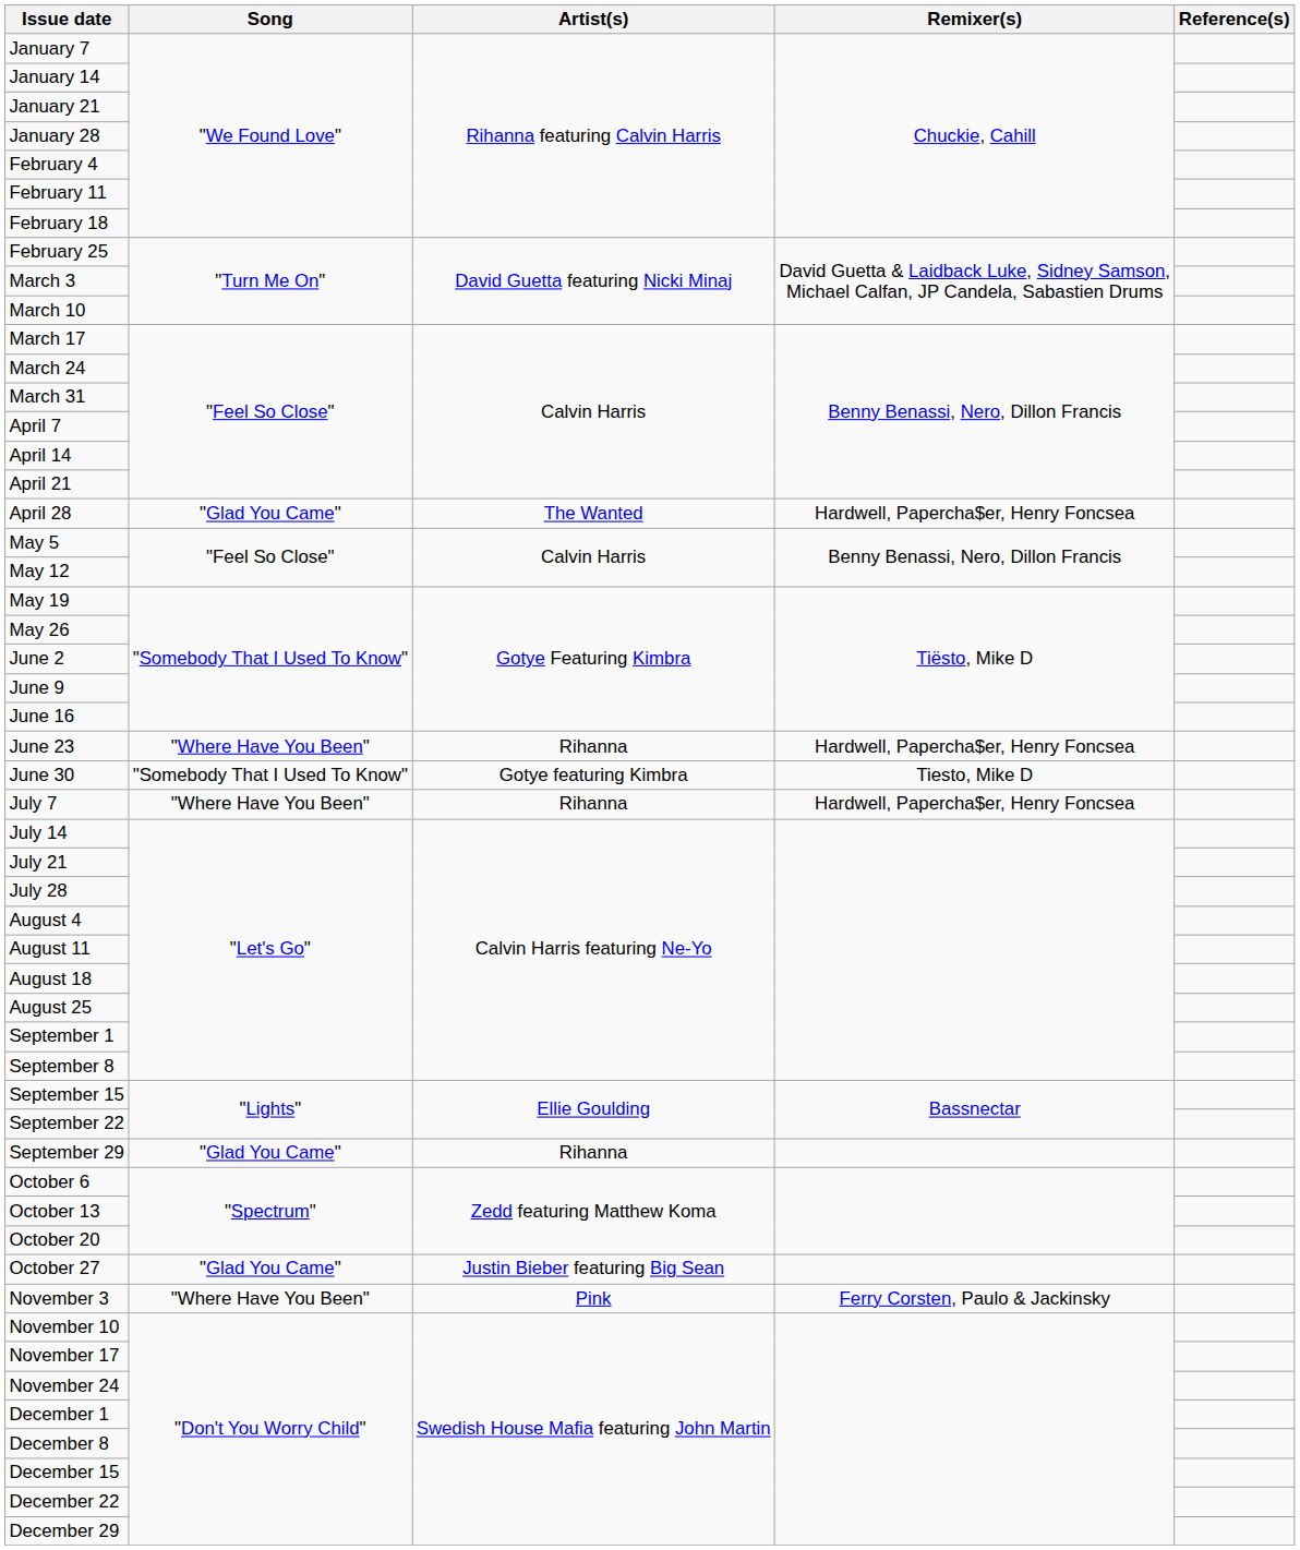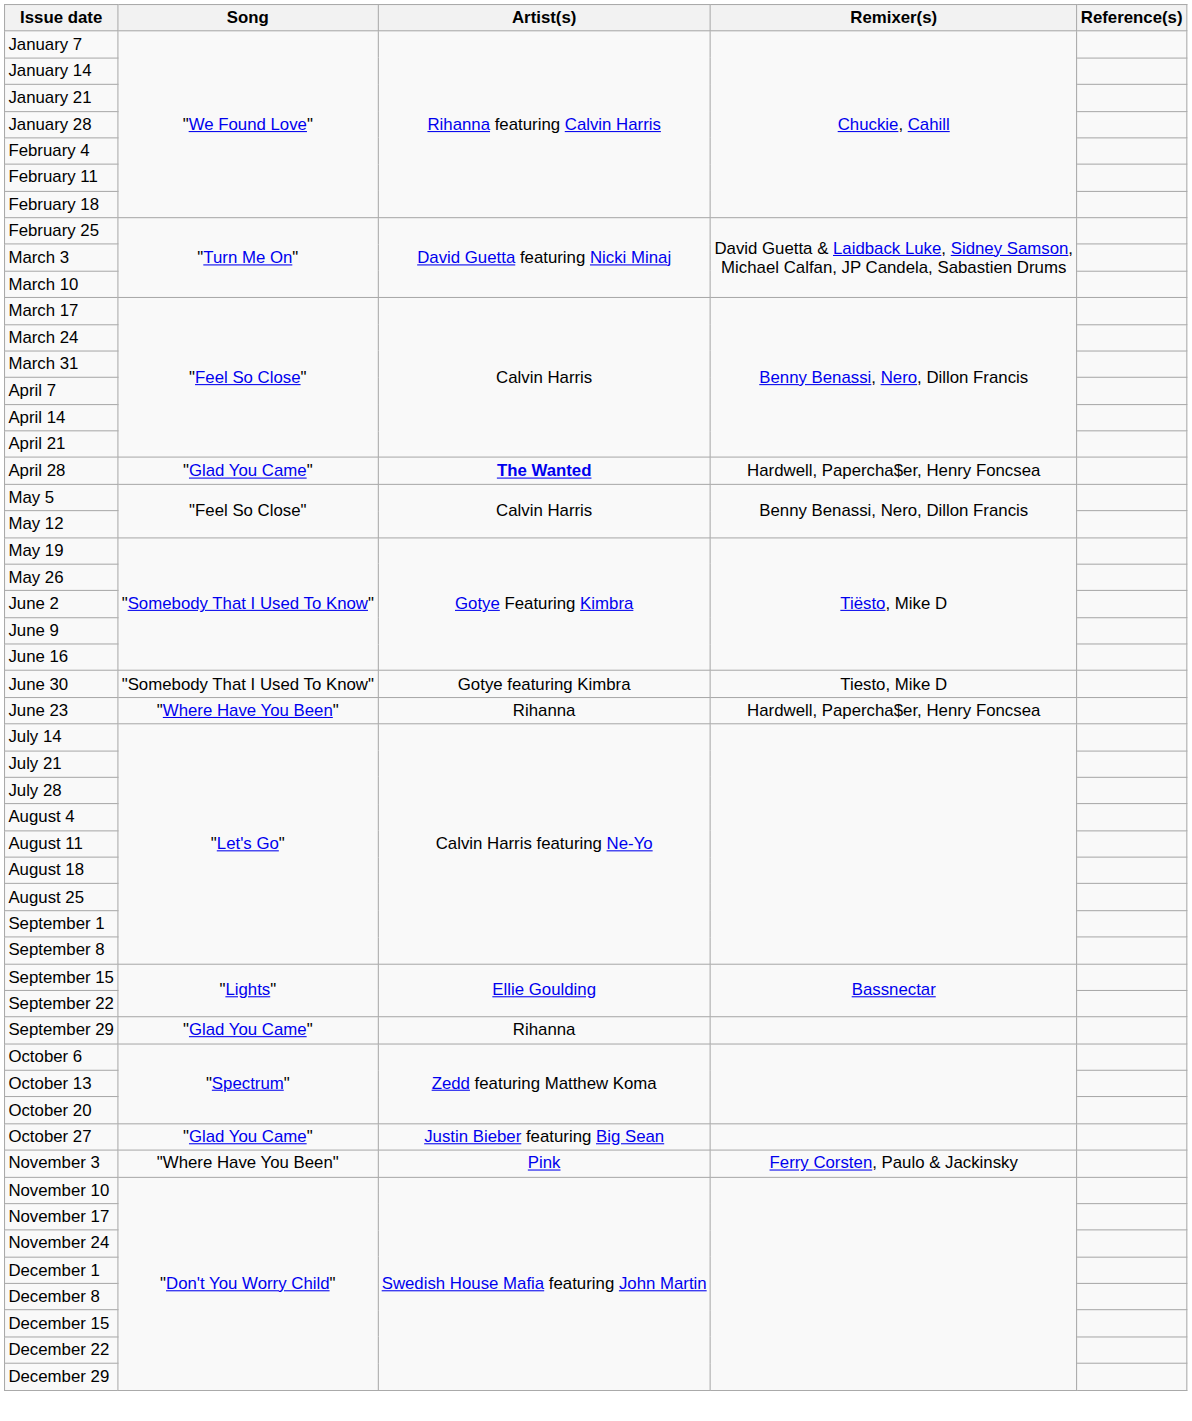 <table class="wikitable">
 <tr>
 <th style="text-align: center;">Issue date</th>
 <th style="text-align: center;">Song</th>
 <th style="text-align: center;">Artist(s)</th>
 <th style="text-align: center;">Remixer(s)</th>
 <th style="text-align: center;">Reference(s)</th>
 </tr>
 <tr>
 <td>January 7</td>
 <td style="text-align: center;" rowspan="7">"<a href='#'>We Found Love</a>"</td>
 <td style="text-align: center;" rowspan="7"><a href='#'>Rihanna</a> featuring <a href='#'>Calvin Harris</a></td>
 <td style="text-align: center;" rowspan="7"><a href='#'>Chuckie</a>, <a href='#'>Cahill</a></td>
 <td style="text-align: center;"></td>
 </tr>
 <tr>
 <td>January 14</td>
 <td style="text-align: center;"></td>
 </tr>
 <tr>
 <td>January 21</td>
 <td style="text-align: center;"></td>
 </tr>
 <tr>
 <td>January 28</td>
 <td style="text-align: center;"></td>
 </tr>
 <tr>
 <td>February 4</td>
 <td style="text-align: center;"></td>
 </tr>
 <tr>
 <td>February 11</td>
 <td style="text-align: center;"></td>
 </tr>
 <tr>
 <td>February 18</td>
 <td style="text-align: center;"></td>
 </tr>
 <tr>
 <td>February 25</td>
 <td style="text-align: center;" rowspan="3">"<a href='#'>Turn Me On</a>"</td>
 <td style="text-align: center;" rowspan="3"><a href='#'>David Guetta</a> featuring <a href='#'>Nicki Minaj</a></td>
 <td style="text-align: center;" rowspan="3">David Guetta & <a href='#'>Laidback Luke</a>, <a href='#'>Sidney Samson</a>, <br> Michael Calfan, JP Candela, Sabastien Drums</td>
 <td style="text-align: center;"></td>
 </tr>
 <tr>
 <td>March 3</td>
 <td style="text-align: center;"></td>
 </tr>
 <tr>
 <td>March 10</td>
 <td style="text-align: center;"></td>
 </tr>
 <tr>
 <td>March 17</td>
 <td style="text-align: center;" rowspan="6">"<a href='#'>Feel So Close</a>"</td>
 <td style="text-align: center;" rowspan="6">Calvin Harris</td>
 <td style="text-align: center;" rowspan="6"><a href='#'>Benny Benassi</a>, <a href='#'>Nero</a>, Dillon Francis</td>
 <td style="text-align: center;"></td>
 </tr>
 <tr>
 <td>March 24</td>
 <td style="text-align: center;"></td>
 </tr>
 <tr>
 <td>March 31</td>
 <td style="text-align: center;"></td>
 </tr>
 <tr>
 <td>April 7</td>
 <td style="text-align: center;"></td>
 </tr>
 <tr>
 <td>April 14</td>
 <td style="text-align: center;"></td>
 </tr>
 <tr>
 <td>April 21</td>
 <td style="text-align: center;"></td>
 </tr>
 <tr>
 <td>April 28</td>
 <td style="text-align: center;">"<a href='#'>Glad You Came</a>"</td>
-<td style="text-align: center;"><a href='#'>The Wanted</a></td>
+<td style="text-align: center;"><strong><a href='#'>The Wanted</a></strong></td>
 <td style="text-align: center;">Hardwell, Papercha$er, Henry Foncsea</td>
 <td style="text-align: center;"></td>
 </tr>
 <tr>
 <td>May 5</td>
 <td style="text-align: center;" rowspan="2">"Feel So Close"</td>
 <td style="text-align: center;" rowspan="2">Calvin Harris</td>
 <td style="text-align: center;" rowspan="2">Benny Benassi, Nero, Dillon Francis</td>
 <td style="text-align: center;"></td>
 </tr>
 <tr>
 <td>May 12</td>
 <td style="text-align: center;"></td>
 </tr>
 <tr>
 <td>May 19</td>
 <td style="text-align: center;" rowspan="5">"<a href='#'>Somebody That I Used To Know</a>"</td>
 <td style="text-align: center;" rowspan="5"><a href='#'>Gotye</a> Featuring <a href='#'>Kimbra</a></td>
 <td style="text-align: center;" rowspan="5"><a href='#'>Tiësto</a>, Mike D</td>
 <td style="text-align: center;"></td>
 </tr>
 <tr>
 <td>May 26</td>
 <td style="text-align: center;"></td>
 </tr>
 <tr>
 <td>June 2</td>
 <td style="text-align: center;"></td>
 </tr>
 <tr>
 <td>June 9</td>
 <td style="text-align: center;"></td>
 </tr>
 <tr>
 <td>June 16</td>
 <td style="text-align: center;"></td>
 </tr>
 <tr>
-<td>June 23</td>
-<td style="text-align: center;">"<a href='#'>Where Have You Been</a>"</td>
-<td style="text-align: center;">Rihanna</td>
-<td style="text-align: center;">Hardwell, Papercha$er, Henry Foncsea</td>
-<td style="text-align: center;"></td>
-</tr>
-<tr>
 <td>June 30</td>
 <td style="text-align: center;">"Somebody That I Used To Know"</td>
 <td style="text-align: center;">Gotye featuring Kimbra</td>
 <td style="text-align: center;">Tiesto, Mike D</td>
 <td style="text-align: center;"></td>
 </tr>
 <tr>
-<td>July 7</td>
-<td style="text-align: center;">"Where Have You Been"</td>
+<td>June 23</td>
+<td style="text-align: center;">"<a href='#'>Where Have You Been</a>"</td>
 <td style="text-align: center;">Rihanna</td>
 <td style="text-align: center;">Hardwell, Papercha$er, Henry Foncsea</td>
 <td style="text-align: center;"></td>
 </tr>
 <tr>
 <td>July 14</td>
 <td style="text-align: center;" rowspan="9">"<a href='#'>Let's Go</a>"</td>
 <td style="text-align: center;" rowspan="9">Calvin Harris featuring <a href='#'>Ne-Yo</a></td>
 <td style="text-align: center;" rowspan="9"></td>
 <td style="text-align: center;"></td>
 </tr>
 <tr>
 <td>July 21</td>
 <td style="text-align: center;"></td>
 </tr>
 <tr>
 <td>July 28</td>
 <td style="text-align: center;"></td>
 </tr>
 <tr>
 <td>August 4</td>
 <td style="text-align: center;"></td>
 </tr>
 <tr>
 <td>August 11</td>
 <td style="text-align: center;"></td>
 </tr>
 <tr>
 <td>August 18</td>
 <td style="text-align: center;"></td>
 </tr>
 <tr>
 <td>August 25</td>
 <td style="text-align: center;"></td>
 </tr>
 <tr>
 <td>September 1</td>
 <td style="text-align: center;"></td>
 </tr>
 <tr>
 <td>September 8</td>
 <td style="text-align: center;"></td>
 </tr>
 <tr>
 <td>September 15</td>
 <td style="text-align: center;" rowspan="2">"<a href='#'>Lights</a>"</td>
 <td style="text-align: center;" rowspan="2"><a href='#'>Ellie Goulding</a></td>
 <td style="text-align: center;" rowspan="2"><a href='#'>Bassnectar</a></td>
 <td style="text-align: center;"></td>
 </tr>
 <tr>
 <td>September 22</td>
 <td style="text-align: center;"></td>
 </tr>
 <tr>
 <td>September 29</td>
 <td style="text-align: center;">"<a href='#'>Glad You Came</a>"</td>
 <td style="text-align: center;">Rihanna</td>
 <td style="text-align: center;"></td>
 <td style="text-align: center;"></td>
 </tr>
 <tr>
 <td>October 6</td>
 <td style="text-align: center;" rowspan="3">"<a href='#'>Spectrum</a>"</td>
 <td style="text-align: center;" rowspan="3"><a href='#'>Zedd</a> featuring Matthew Koma</td>
 <td style="text-align: center;" rowspan="3"></td>
 <td style="text-align: center;"></td>
 </tr>
 <tr>
 <td>October 13</td>
 <td style="text-align: center;"></td>
 </tr>
 <tr>
 <td>October 20</td>
 <td style="text-align: center;"></td>
 </tr>
 <tr>
 <td>October 27</td>
 <td style="text-align: center;">"<a href='#'>Glad You Came</a>"</td>
 <td style="text-align: center;"><a href='#'>Justin Bieber</a> featuring <a href='#'>Big Sean</a></td>
 <td style="text-align: center;"></td>
 <td style="text-align: center;"></td>
 </tr>
 <tr>
 <td>November 3</td>
 <td style="text-align: center;">"Where Have You Been"</td>
 <td style="text-align: center;"><a href='#'>Pink</a></td>
 <td style="text-align: center;"><a href='#'>Ferry Corsten</a>, Paulo & Jackinsky</td>
 <td style="text-align: center;"></td>
 </tr>
 <tr>
 <td>November 10</td>
 <td style="text-align: center;" rowspan="8">"<a href='#'>Don't You Worry Child</a>"</td>
 <td style="text-align: center;" rowspan="8"><a href='#'>Swedish House Mafia</a> featuring <a href='#'>John Martin</a></td>
 <td style="text-align: center;" rowspan="8"></td>
 <td style="text-align: center;"></td>
 </tr>
 <tr>
 <td>November 17</td>
 <td style="text-align: center;"></td>
 </tr>
 <tr>
 <td>November 24</td>
 <td style="text-align: center;"></td>
 </tr>
 <tr>
 <td>December 1</td>
 <td style="text-align: center;"></td>
 </tr>
 <tr>
 <td>December 8</td>
 <td style="text-align: center;"></td>
 </tr>
 <tr>
 <td>December 15</td>
 <td style="text-align: center;"></td>
 </tr>
 <tr>
 <td>December 22</td>
 <td style="text-align: center;"></td>
 </tr>
 <tr>
 <td>December 29</td>
 <td style="text-align: center;"></td>
 </tr>
 </table>
